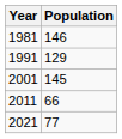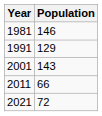 <table class=wikitable>
 <tr>
 <th>Year</th>
 <th>Population</th>
 </tr>
 <tr>
 <td>1981</td>
 <td>146</td>
 </tr>
 <tr>
 <td>1991</td>
 <td>129</td>
 </tr>
 <tr>
 <td>2001</td>
-<td>145</td>
+<td>143</td>
 </tr>
 <tr>
 <td>2011</td>
 <td>66</td>
 </tr>
 <tr>
 <td>2021</td>
-<td>77</td>
+<td>72</td>
 </tr>
 </table>
